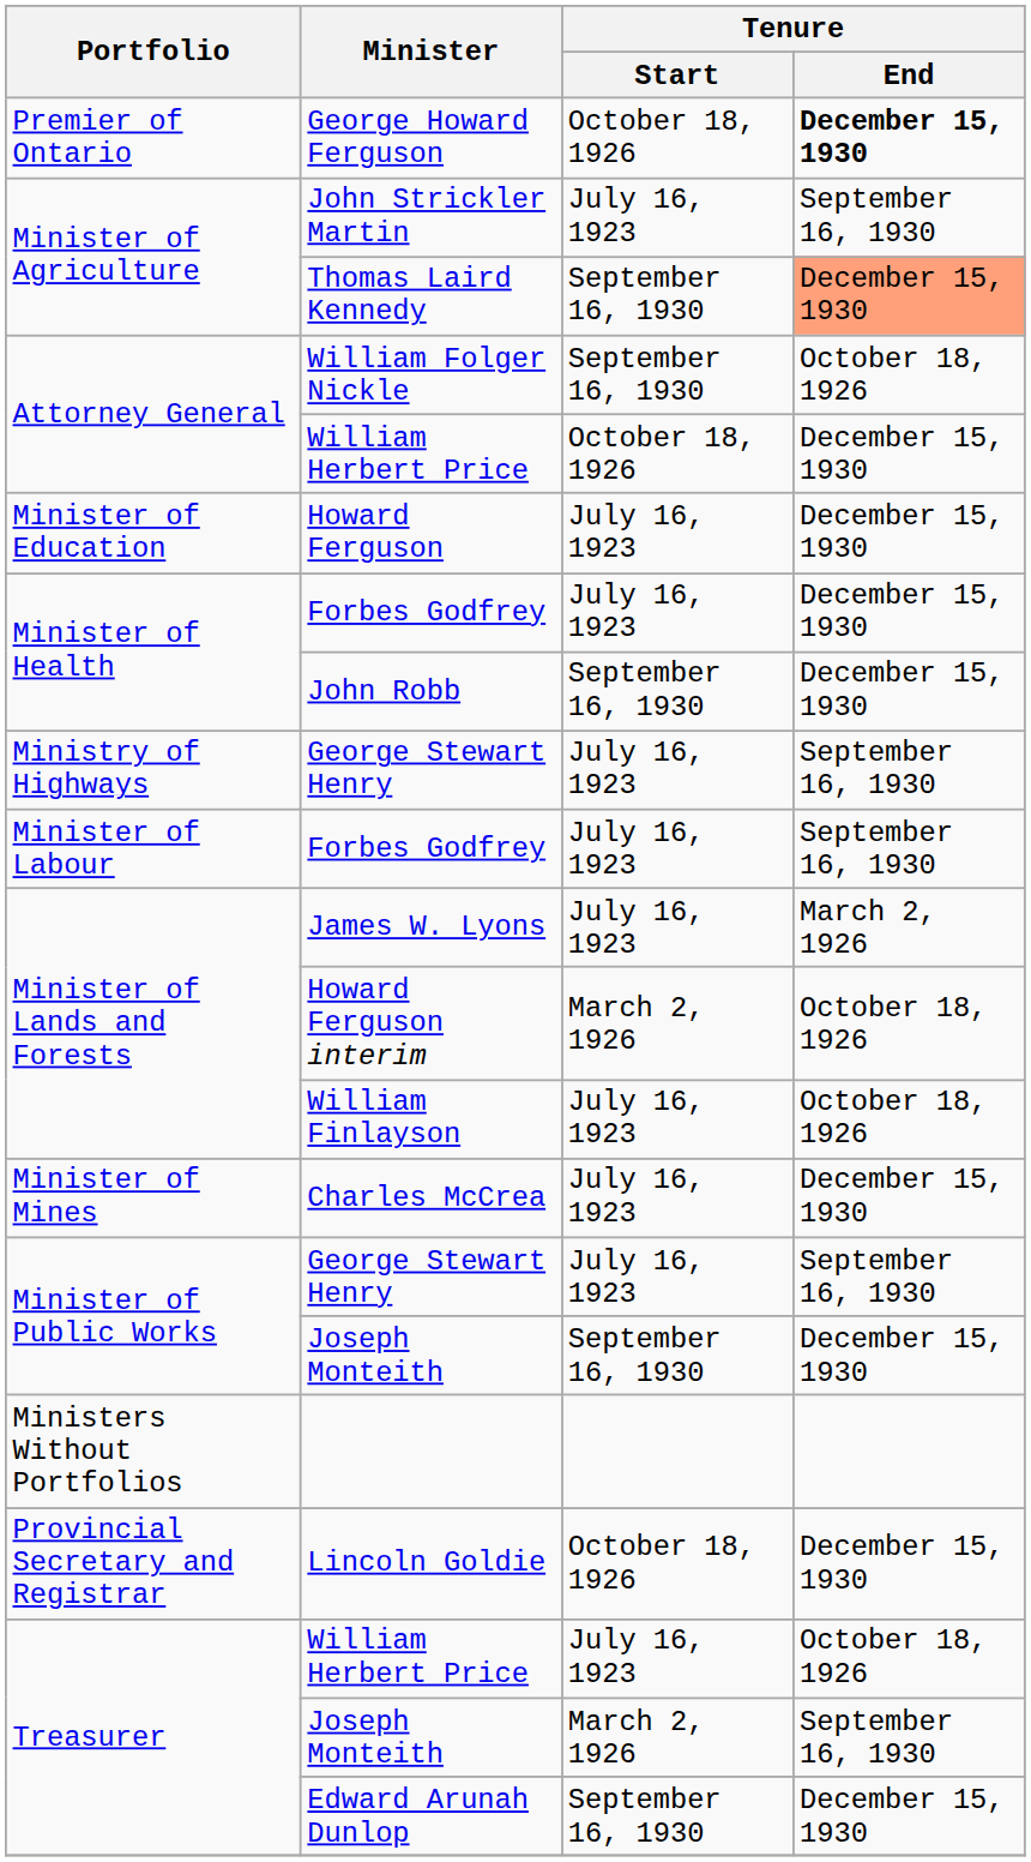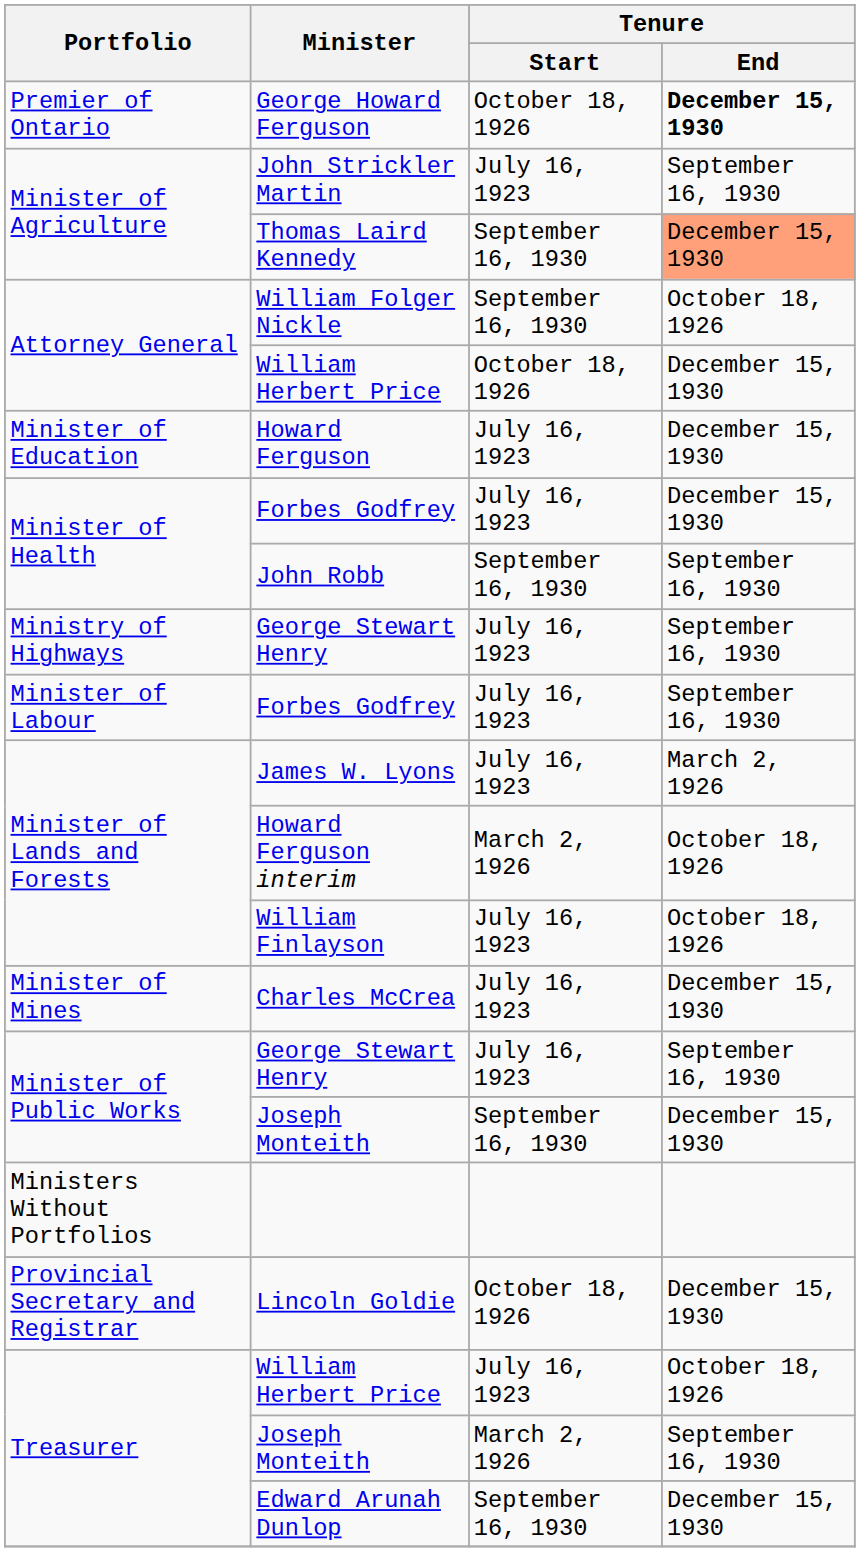 <table class="wikitable" style="width: 75%">
 <tr>
 <th rowspan="2">Portfolio</th>
 <th rowspan="2">Minister</th>
 <th colspan="2">Tenure</th>
 </tr>
 <tr>
 <th>Start</th>
 <th>End</th>
 </tr>
 <tr>
 <td><a href='#'>Premier of Ontario</a></td>
 <td><a href='#'>George Howard Ferguson</a></td>
 <td>October 18, 1926</td>
 <td><strong>December 15, 1930</strong></td>
 </tr>
 <tr>
 <td rowspan="2"><a href='#'>Minister of Agriculture</a></td>
 <td><a href='#'>John Strickler Martin</a></td>
 <td>July 16, 1923</td>
 <td>September 16, 1930</td>
 </tr>
 <tr>
 <td><a href='#'>Thomas Laird Kennedy</a></td>
 <td>September 16, 1930</td>
 <td style="background: lightsalmon;">December 15, 1930</td>
 </tr>
 <tr>
 <td rowspan="2"><a href='#'>Attorney General</a></td>
 <td><a href='#'>William Folger Nickle</a></td>
 <td>September 16, 1930</td>
 <td>October 18, 1926</td>
 </tr>
 <tr>
 <td><a href='#'>William Herbert Price</a></td>
 <td>October 18, 1926</td>
 <td>December 15, 1930</td>
 </tr>
 <tr>
 <td><a href='#'>Minister of Education</a></td>
 <td><a href='#'>Howard Ferguson</a></td>
 <td>July 16, 1923</td>
 <td>December 15, 1930</td>
 </tr>
 <tr>
 <td rowspan="2"><a href='#'>Minister of Health</a></td>
 <td><a href='#'>Forbes Godfrey</a></td>
 <td>July 16, 1923</td>
 <td>December 15, 1930</td>
 </tr>
 <tr>
 <td><a href='#'>John Robb</a></td>
 <td>September 16, 1930</td>
-<td>December 15, 1930</td>
+<td>September 16, 1930</td>
 </tr>
 <tr>
 <td><a href='#'>Ministry of Highways</a></td>
 <td><a href='#'>George Stewart Henry</a></td>
 <td>July 16, 1923</td>
 <td>September 16, 1930</td>
 </tr>
 <tr>
 <td><a href='#'>Minister of Labour</a></td>
 <td><a href='#'>Forbes Godfrey</a></td>
 <td>July 16, 1923</td>
 <td>September 16, 1930</td>
 </tr>
 <tr>
 <td rowspan="3"><a href='#'>Minister of <br> Lands and Forests</a></td>
 <td><a href='#'>James W. Lyons</a></td>
 <td>July 16, 1923</td>
 <td>March 2, 1926</td>
 </tr>
 <tr>
 <td><a href='#'>Howard Ferguson</a> <br> <em>interim</em></td>
 <td>March 2, 1926</td>
 <td>October 18, 1926</td>
 </tr>
 <tr>
 <td><a href='#'>William Finlayson</a></td>
 <td>July 16, 1923</td>
 <td>October 18, 1926</td>
 </tr>
 <tr>
 <td><a href='#'>Minister of Mines</a></td>
 <td><a href='#'>Charles McCrea</a></td>
 <td>July 16, 1923</td>
 <td>December 15, 1930</td>
 </tr>
 <tr>
 <td rowspan="2"><a href='#'>Minister of <br> Public Works</a></td>
 <td><a href='#'>George Stewart Henry</a></td>
 <td>July 16, 1923</td>
 <td>September 16, 1930</td>
 </tr>
 <tr>
 <td><a href='#'>Joseph Monteith</a></td>
 <td>September 16, 1930</td>
 <td>December 15, 1930</td>
 </tr>
 <tr>
 <td rowspan="1">Ministers <br> Without Portfolios</td>
 <td></td>
 <td></td>
 <td></td>
 </tr>
 <tr>
 <td><a href='#'>Provincial Secretary and <br> Registrar</a></td>
 <td><a href='#'>Lincoln Goldie</a></td>
 <td>October 18, 1926</td>
 <td>December 15, 1930</td>
 </tr>
 <tr>
 <td rowspan="3"><a href='#'>Treasurer</a></td>
 <td><a href='#'>William Herbert Price</a></td>
 <td>July 16, 1923</td>
 <td>October 18, 1926</td>
 </tr>
 <tr>
 <td><a href='#'>Joseph Monteith</a></td>
 <td>March 2, 1926</td>
 <td>September 16, 1930</td>
 </tr>
 <tr>
 <td><a href='#'>Edward Arunah Dunlop</a></td>
 <td>September 16, 1930</td>
 <td>December 15, 1930</td>
 </tr>
 <tr>
 </tr>
 </table>
